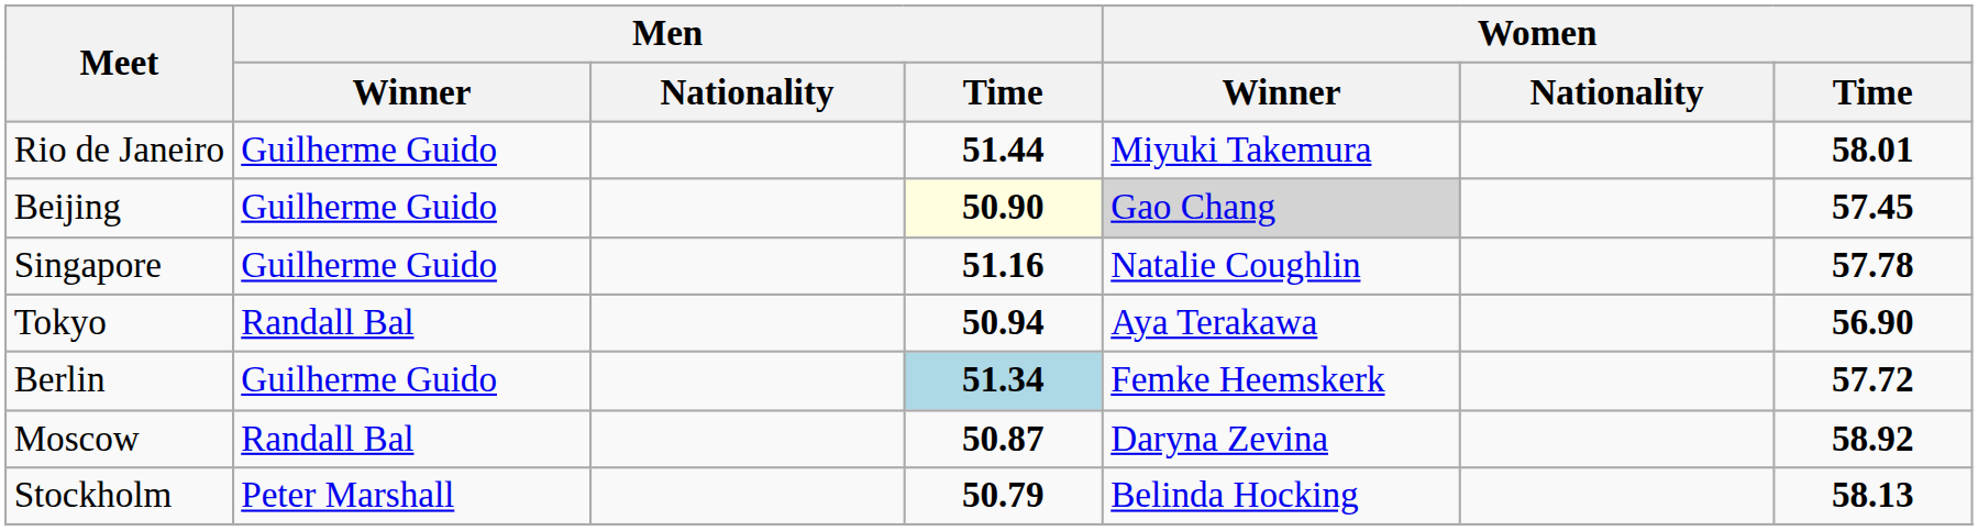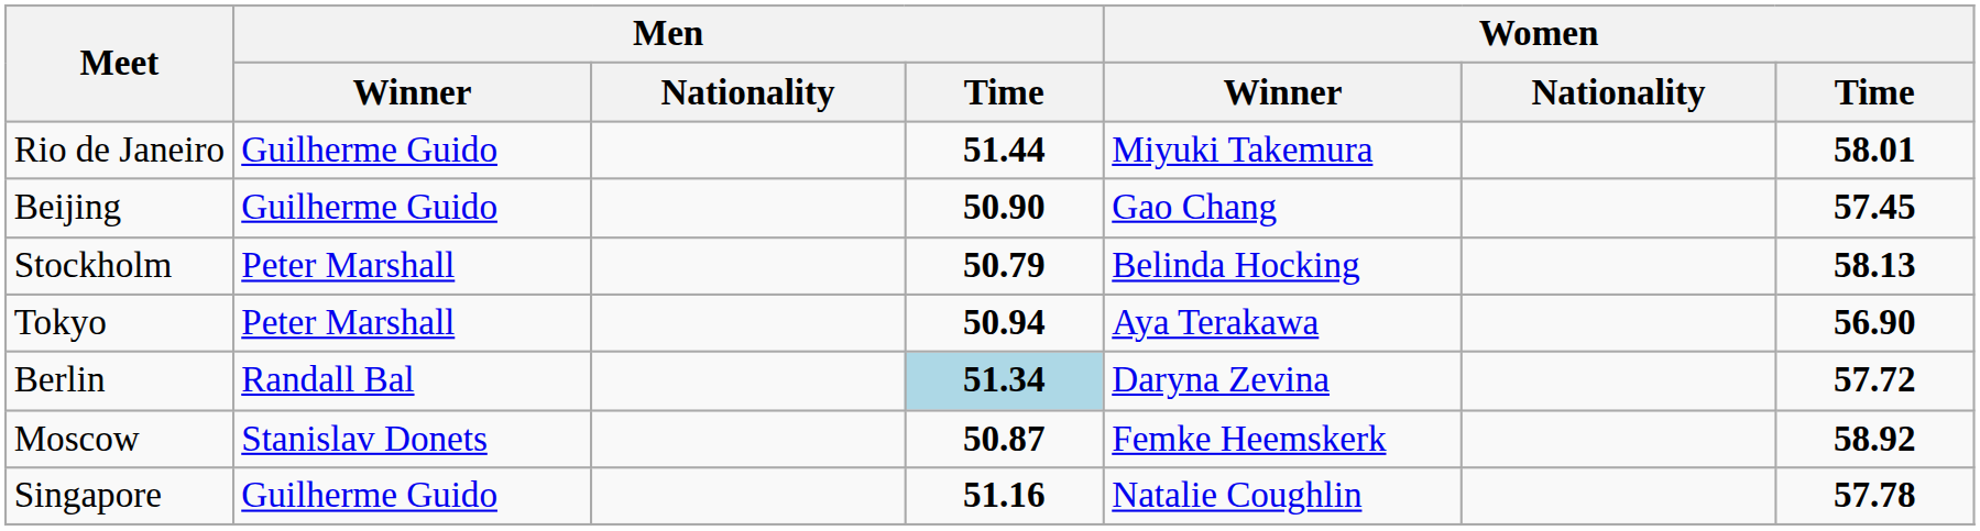 <table class="wikitable">
 <tr>
 <th rowspan="2">Meet</th>
 <th colspan="3">Men</th>
 <th colspan="3">Women</th>
 </tr>
 <tr>
 <th width=150>Winner</th>
 <th width=130>Nationality</th>
 <th width=80>Time</th>
 <th width=150>Winner</th>
 <th width=130>Nationality</th>
 <th width=80>Time</th>
 </tr>
 <tr>
 <td>Rio de Janeiro</td>
 <td><a href='#'>Guilherme Guido</a></td>
 <td></td>
 <td align=center><strong>51.44</strong></td>
 <td><a href='#'>Miyuki Takemura</a></td>
 <td></td>
 <td align=center><strong>58.01</strong></td>
 </tr>
 <tr>
 <td>Beijing</td>
 <td><a href='#'>Guilherme Guido</a></td>
 <td></td>
-<td align=center style="background: lightyellow;"><strong>50.90</strong></td>
-<td style="background: lightgrey;"><a href='#'>Gao Chang</a></td>
+<td align=center><strong>50.90</strong></td>
+<td><a href='#'>Gao Chang</a></td>
 <td></td>
 <td align=center><strong>57.45</strong></td>
+</tr>
+<tr>
+<td>Stockholm</td>
+<td><a href='#'>Peter Marshall</a></td>
+<td></td>
+<td align=center><strong>50.79</strong></td>
+<td><a href='#'>Belinda Hocking</a></td>
+<td></td>
+<td align=center><strong>58.13</strong></td>
+</tr>
+<tr>
+<td>Tokyo</td>
+<td><a href='#'>Peter Marshall</a></td>
+<td></td>
+<td align=center><strong>50.94</strong></td>
+<td><a href='#'>Aya Terakawa</a></td>
+<td></td>
+<td align=center><strong>56.90</strong></td>
+</tr>
+<tr>
+<td>Berlin</td>
+<td><a href='#'>Randall Bal</a></td>
+<td></td>
+<td align=center style="background: lightblue;"><strong>51.34</strong></td>
+<td><a href='#'>Daryna Zevina</a></td>
+<td></td>
+<td align=center><strong>57.72</strong></td>
+</tr>
+<tr>
+<td>Moscow</td>
+<td><a href='#'>Stanislav Donets</a></td>
+<td></td>
+<td align=center><strong>50.87</strong></td>
+<td><a href='#'>Femke Heemskerk</a></td>
+<td></td>
+<td align=center><strong>58.92</strong></td>
 </tr>
 <tr>
 <td>Singapore</td>
 <td><a href='#'>Guilherme Guido</a></td>
 <td></td>
 <td align=center><strong>51.16</strong></td>
 <td><a href='#'>Natalie Coughlin</a></td>
 <td></td>
 <td align=center><strong>57.78</strong></td>
 </tr>
 <tr>
-<td>Tokyo</td>
-<td><a href='#'>Randall Bal</a></td>
-<td></td>
-<td align=center><strong>50.94</strong></td>
-<td><a href='#'>Aya Terakawa</a></td>
-<td></td>
-<td align=center><strong>56.90</strong></td>
-</tr>
-<tr>
-<td>Berlin</td>
-<td><a href='#'>Guilherme Guido</a></td>
-<td></td>
-<td align=center style="background: lightblue;"><strong>51.34</strong></td>
-<td><a href='#'>Femke Heemskerk</a></td>
-<td></td>
-<td align=center><strong>57.72</strong></td>
-</tr>
-<tr>
-<td>Moscow</td>
-<td><a href='#'>Randall Bal</a></td>
-<td></td>
-<td align=center><strong>50.87</strong></td>
-<td><a href='#'>Daryna Zevina</a></td>
-<td></td>
-<td align=center><strong>58.92</strong></td>
-</tr>
-<tr>
-<td>Stockholm</td>
-<td><a href='#'>Peter Marshall</a></td>
-<td></td>
-<td align=center><strong>50.79</strong></td>
-<td><a href='#'>Belinda Hocking</a></td>
-<td></td>
-<td align=center><strong>58.13</strong></td>
-</tr>
-<tr>
 </tr>
 </table>
